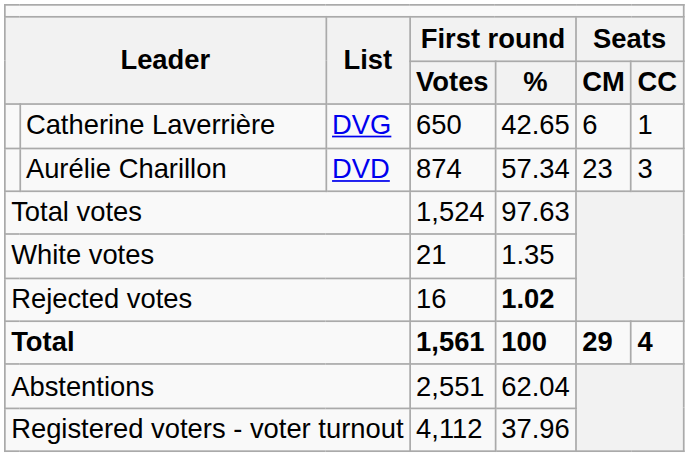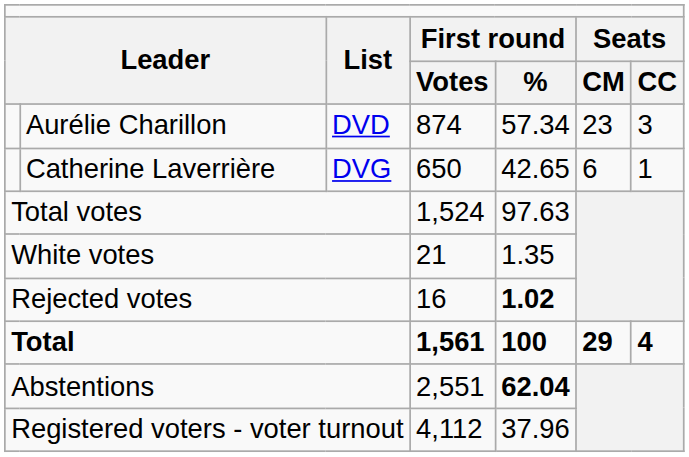 <table class="wikitable">
 <tr>
 <td colspan="7"></td>
 </tr>
 <tr>
 <th colspan="2" rowspan="2">Leader</th>
 <th rowspan="2">List</th>
 <th colspan="2">First round</th>
 <th colspan="2">Seats</th>
 </tr>
 <tr>
 <th>Votes</th>
 <th>%</th>
 <th>CM</th>
 <th>CC</th>
 </tr>
 <tr>
 <td bgcolor=></td>
+<td>Aurélie Charillon</td>
+<td><a href='#'>DVD</a></td>
+<td>874</td>
+<td>57.34</td>
+<td>23</td>
+<td>3</td>
+</tr>
+<tr>
+<td bgcolor=></td>
 <td>Catherine Laverrière</td>
 <td><a href='#'>DVG</a></td>
 <td>650</td>
 <td>42.65</td>
 <td>6</td>
 <td>1</td>
-</tr>
-<tr>
-<td bgcolor=></td>
-<td>Aurélie Charillon</td>
-<td><a href='#'>DVD</a></td>
-<td>874</td>
-<td>57.34</td>
-<td>23</td>
-<td>3</td>
 </tr>
 <tr>
 <td colspan="3">Total votes</td>
 <td>1,524</td>
 <td>97.63</td>
 <th colspan="2" rowspan="3"></th>
 </tr>
 <tr>
 <td colspan="3">White votes</td>
 <td>21</td>
 <td>1.35</td>
 </tr>
 <tr>
 <td colspan="3">Rejected votes</td>
 <td>16</td>
 <td><strong>1.02</strong></td>
 </tr>
 <tr>
 <td colspan="3"><strong>Total</strong></td>
 <td><strong>1,561</strong></td>
 <td><strong>100</strong></td>
 <td><strong>29</strong></td>
 <td><strong>4</strong></td>
 </tr>
 <tr>
 <td colspan="3">Abstentions</td>
 <td>2,551</td>
-<td>62.04</td>
+<td><strong>62.04</strong></td>
 <th colspan="2" rowspan="2"></th>
 </tr>
 <tr>
 <td colspan="3">Registered voters - voter turnout</td>
 <td>4,112</td>
 <td>37.96</td>
 </tr>
 </table>
